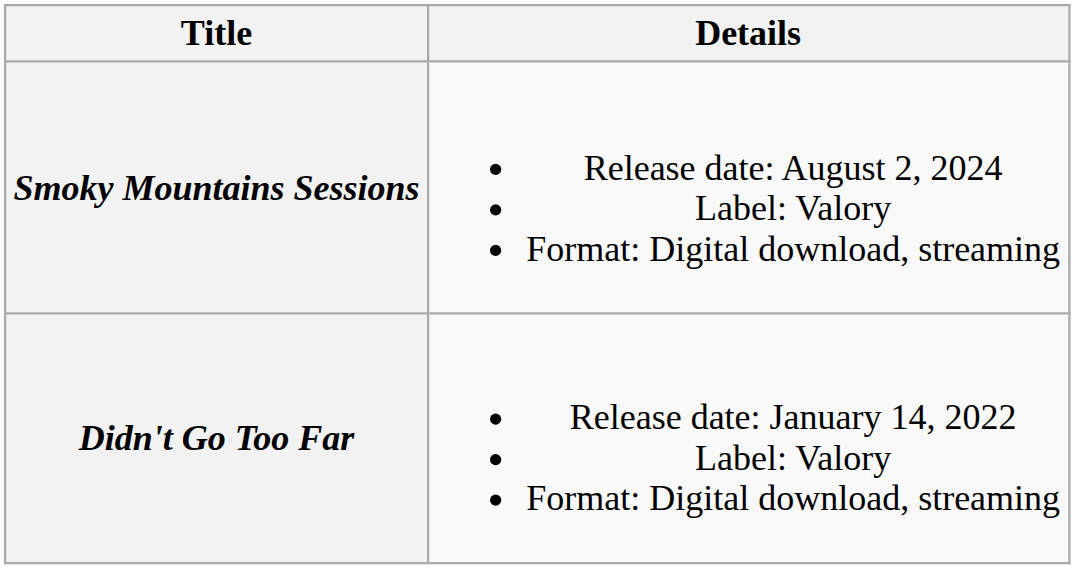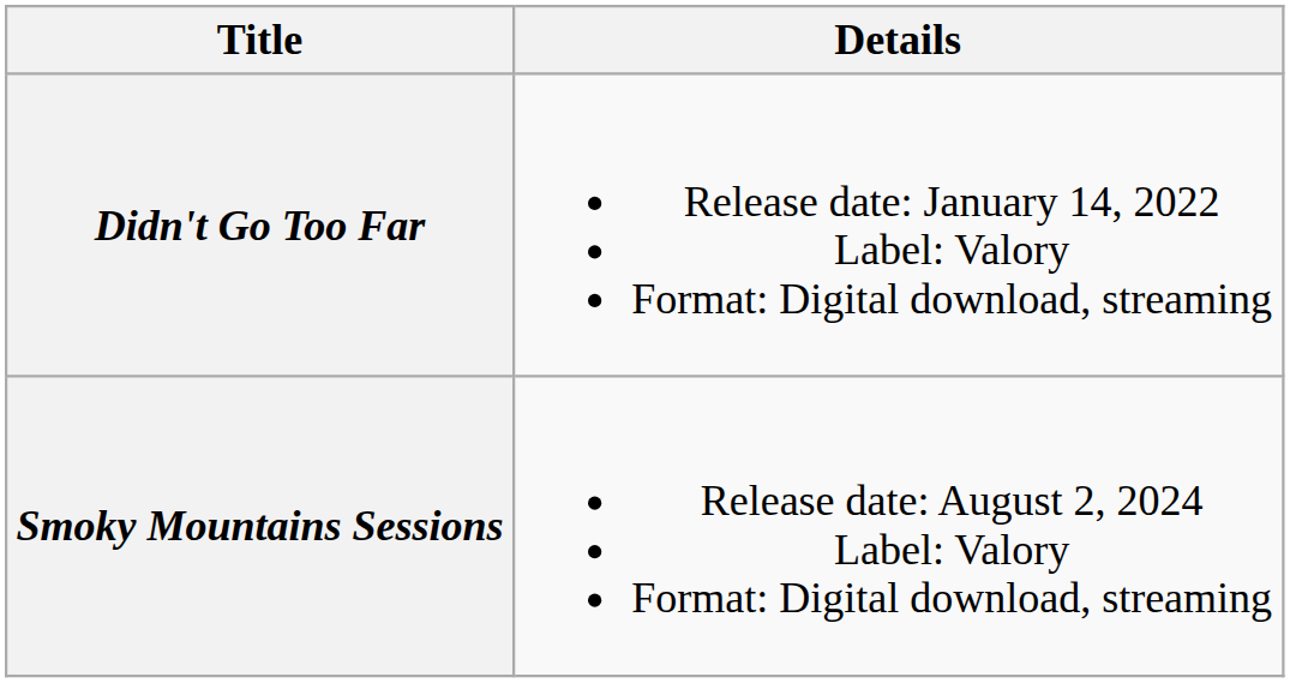 <table class="wikitable plainrowheaders" style="text-align:center">
 <tr>
 <th scope="col">Title</th>
 <th scope="col">Details</th>
 </tr>
 <tr>
+<th scope="row"><em>Didn't Go Too Far</em></th>
+<td><br><ul><li>Release date: January 14, 2022</li><li>Label: Valory</li><li>Format: Digital download, streaming</li></ul></td>
+</tr>
+<tr>
 <th scope="row"><em>Smoky Mountains Sessions</em></th>
 <td><br><ul><li>Release date: August 2, 2024</li><li>Label: Valory</li><li>Format: Digital download, streaming</li></ul></td>
 </tr>
-<tr>
-<th scope="row"><em>Didn't Go Too Far</em></th>
-<td><br><ul><li>Release date: January 14, 2022</li><li>Label: Valory</li><li>Format: Digital download, streaming</li></ul></td>
-</tr>
 </table>
